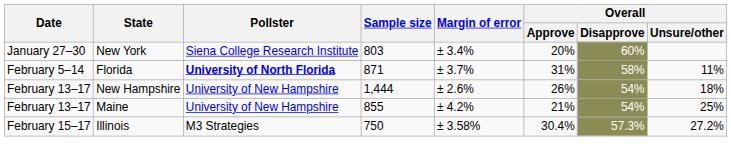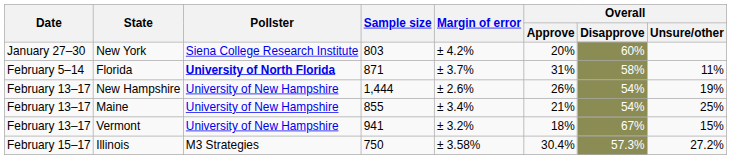 <table class="wikitable sortable">
 <tr>
 <th rowspan="2">Date</th>
 <th rowspan="2">State</th>
 <th rowspan="2">Pollster</th>
 <th rowspan="2"><a href='#'>Sample size</a></th>
 <th rowspan="2"><a href='#'>Margin of error</a></th>
 <th colspan="3">Overall</th>
 </tr>
 <tr>
 <th>Approve</th>
 <th>Disapprove</th>
 <th>Unsure/other</th>
 </tr>
 <tr>
 <td>January 27–30</td>
 <td>New York</td>
 <td><a href='#'>Siena College Research Institute</a></td>
 <td>803 </td>
-<td>± 3.4%</td>
+<td>± 4.2%</td>
 <td align="right">20%</td>
 <td align="right" style="background-color: #8B8B54; color: white;">60%</td>
 <td></td>
 </tr>
 <tr>
 <td>February 5–14</td>
 <td>Florida</td>
 <td><strong><a href='#'>University of North Florida</a></strong></td>
 <td>871 </td>
 <td>± 3.7%</td>
 <td align="right">31%</td>
 <td align="right" style="background-color: #8B8B54; color: white;">58%</td>
 <td align="right">11%</td>
 </tr>
 <tr>
 <td>February 13–17</td>
 <td>New Hampshire</td>
 <td><a href='#'>University of New Hampshire</a></td>
 <td>1,444 </td>
 <td>± 2.6%</td>
 <td align="right">26%</td>
 <td align="right" style="background-color: #8B8B54; color: white;">54%</td>
-<td align="right">18%</td>
+<td align="right">19%</td>
 </tr>
 <tr>
 <td>February 13–17</td>
 <td>Maine</td>
 <td><a href='#'>University of New Hampshire</a></td>
 <td>855 </td>
-<td>± 4.2%</td>
+<td>± 3.4%</td>
 <td align="right">21%</td>
 <td align="right" style="background-color: #8B8B54; color: white;">54%</td>
 <td align="right">25%</td>
+</tr>
+<tr>
+<td>February 13–17</td>
+<td>Vermont</td>
+<td><a href='#'>University of New Hampshire</a></td>
+<td>941 </td>
+<td>± 3.2%</td>
+<td align="right">18%</td>
+<td align="right" style="background-color: #8B8B54; color: white;">67%</td>
+<td align="right">15%</td>
 </tr>
 <tr>
 <td>February 15–17</td>
 <td>Illinois</td>
 <td>M3 Strategies</td>
 <td>750 </td>
 <td>± 3.58%</td>
 <td align="right">30.4%</td>
 <td align="right" style="background-color: #8B8B54; color: white;">57.3%</td>
 <td align="right">27.2%</td>
 </tr>
 </table>
